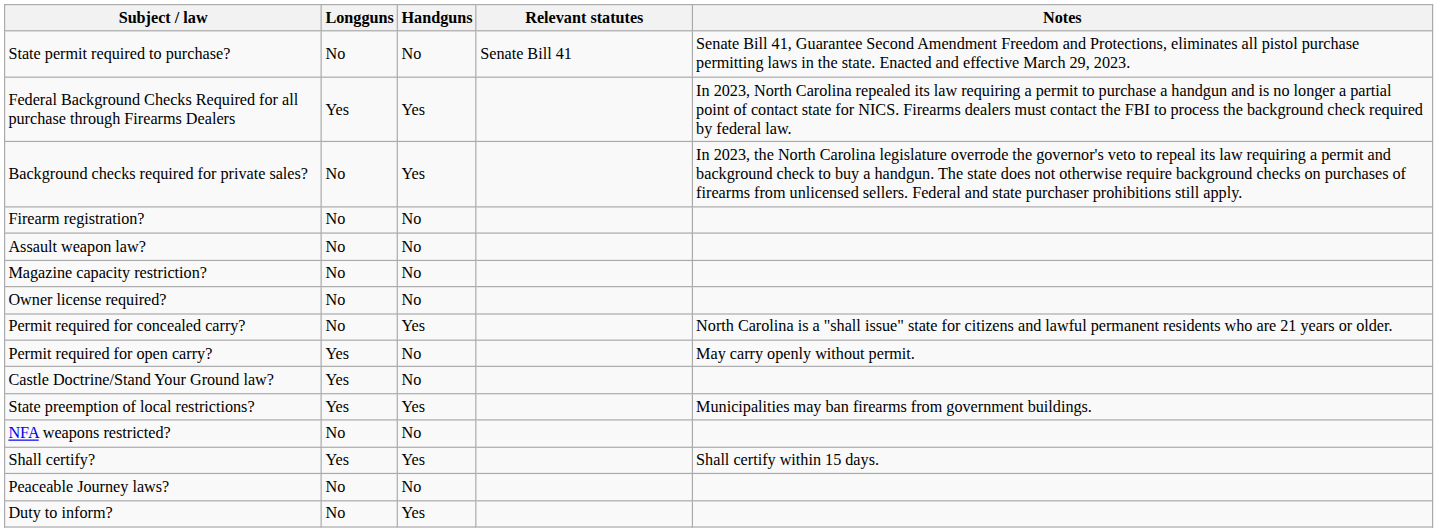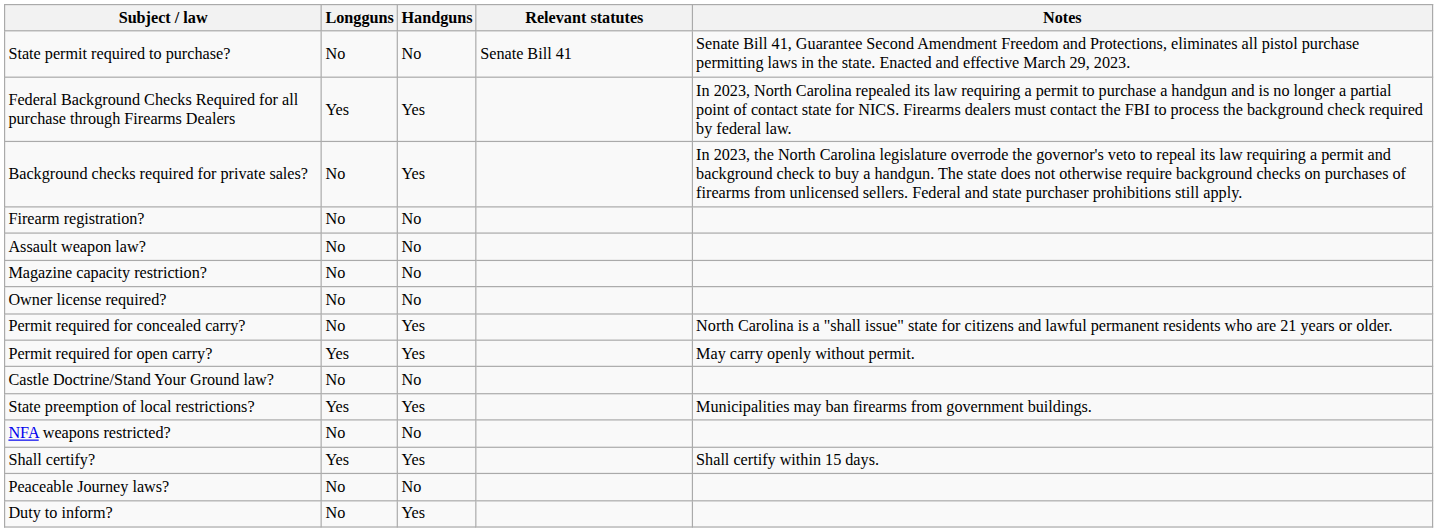 <table class="wikitable" style="font-size:85%; width:95%;">
 <tr>
 <th scope="col" style="width:260px;">Subject / law</th>
 <th scope="col" style="width:50px;">Longguns</th>
 <th scope="col" style="width:50px;">Handguns</th>
 <th scope="col" style="width:175px;">Relevant statutes</th>
 <th>Notes</th>
 </tr>
 <tr>
 <td>State permit required to purchase?</td>
 <td>No</td>
 <td>No</td>
 <td>Senate Bill 41</td>
 <td>Senate Bill 41, Guarantee Second Amendment Freedom and Protections, eliminates all pistol purchase permitting laws in the state.  Enacted and effective March 29, 2023.</td>
 </tr>
 <tr>
 <td>Federal Background Checks Required for all purchase through Firearms Dealers</td>
 <td>Yes</td>
 <td>Yes</td>
 <td></td>
 <td>In 2023, North Carolina repealed its law requiring a permit to purchase a handgun and is no longer a partial point of contact state for NICS. Firearms dealers must contact the FBI to process the background check required by federal law.</td>
 </tr>
 <tr>
 <td>Background checks required for private sales?</td>
 <td>No</td>
 <td>Yes</td>
 <td></td>
 <td>In 2023, the North Carolina legislature overrode the governor's veto to repeal its law requiring a permit and background check to buy a handgun. The state does not otherwise require background checks on purchases of firearms from unlicensed sellers. Federal and state purchaser prohibitions still apply.</td>
 </tr>
 <tr>
 <td>Firearm registration?</td>
 <td>No</td>
 <td>No</td>
 <td></td>
 <td></td>
 </tr>
 <tr>
 <td>Assault weapon law?</td>
 <td>No</td>
 <td>No</td>
 <td></td>
 <td></td>
 </tr>
 <tr>
 <td>Magazine capacity restriction?</td>
 <td>No</td>
 <td>No</td>
 <td></td>
 <td></td>
 </tr>
 <tr>
 <td>Owner license required?</td>
 <td>No</td>
 <td>No</td>
 <td></td>
 <td></td>
 </tr>
 <tr>
 <td>Permit required for concealed carry?</td>
 <td>No</td>
 <td>Yes</td>
 <td><br></td>
 <td>North Carolina is a "shall issue" state for citizens and lawful permanent residents who are 21 years or older.</td>
 </tr>
 <tr>
 <td>Permit required for open carry?</td>
 <td>Yes</td>
-<td>No</td>
+<td>Yes</td>
 <td></td>
 <td>May carry openly without permit.</td>
 </tr>
 <tr>
 <td>Castle Doctrine/Stand Your Ground law?</td>
-<td>Yes</td>
+<td>No</td>
 <td>No</td>
 <td></td>
 <td></td>
 </tr>
 <tr>
 <td>State preemption of local restrictions?</td>
 <td>Yes</td>
 <td>Yes</td>
 <td><br></td>
 <td>Municipalities may ban firearms from government buildings.</td>
 </tr>
 <tr>
 <td><a href='#'>NFA</a> weapons restricted?</td>
 <td>No</td>
 <td>No</td>
 <td><br></td>
 <td></td>
 </tr>
 <tr>
 <td>Shall certify?</td>
 <td>Yes</td>
 <td>Yes</td>
 <td></td>
 <td>Shall certify within 15 days.</td>
 </tr>
 <tr>
 <td>Peaceable Journey laws?</td>
 <td>No</td>
 <td>No</td>
 <td></td>
 <td></td>
 </tr>
 <tr>
 <td>Duty to inform?</td>
 <td>No</td>
 <td>Yes</td>
 <td></td>
 <td></td>
 </tr>
 </table>
